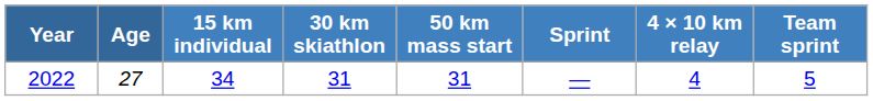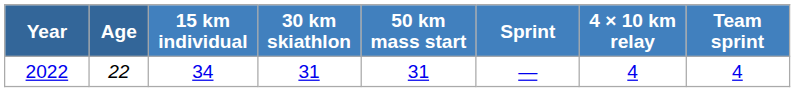 <table class="wikitable" style="font-size:95%; text-align:center; border:grey solid 1px; border-collapse:collapse; background:#ffffff;">
 <tr>
 <th style="background-color:#369; color:white; width:60px;"> Year </th>
 <th style="background-color:#369; color:white; width:40px;"> Age </th>
 <th style="background-color:#4180be; color:white; width:75px;"> 15 km <br> individual </th>
 <th style="background-color:#4180be; color:white; width:75px;"> 30 km <br> skiathlon </th>
 <th style="background-color:#4180be; color:white; width:75px;"> 50 km <br> mass start </th>
 <th style="background-color:#4180be; color:white; width:75px;"> Sprint </th>
 <th style="background-color:#4180be; color:white; width:75px;"> 4 × 10 km <br> relay </th>
 <th style="background-color:#4180be; color:white; width:75px;"> Team <br> sprint </th>
 </tr>
 <tr>
 <td><a href='#'>2022</a></td>
-<td><em>27</em></td>
+<td><em>22</em></td>
 <td><a href='#'>34</a></td>
 <td><a href='#'>31</a></td>
 <td><a href='#'>31</a></td>
 <td><a href='#'>—</a></td>
 <td><a href='#'>4</a></td>
-<td><a href='#'>5</a></td>
+<td><a href='#'>4</a></td>
 </tr>
 </table>
